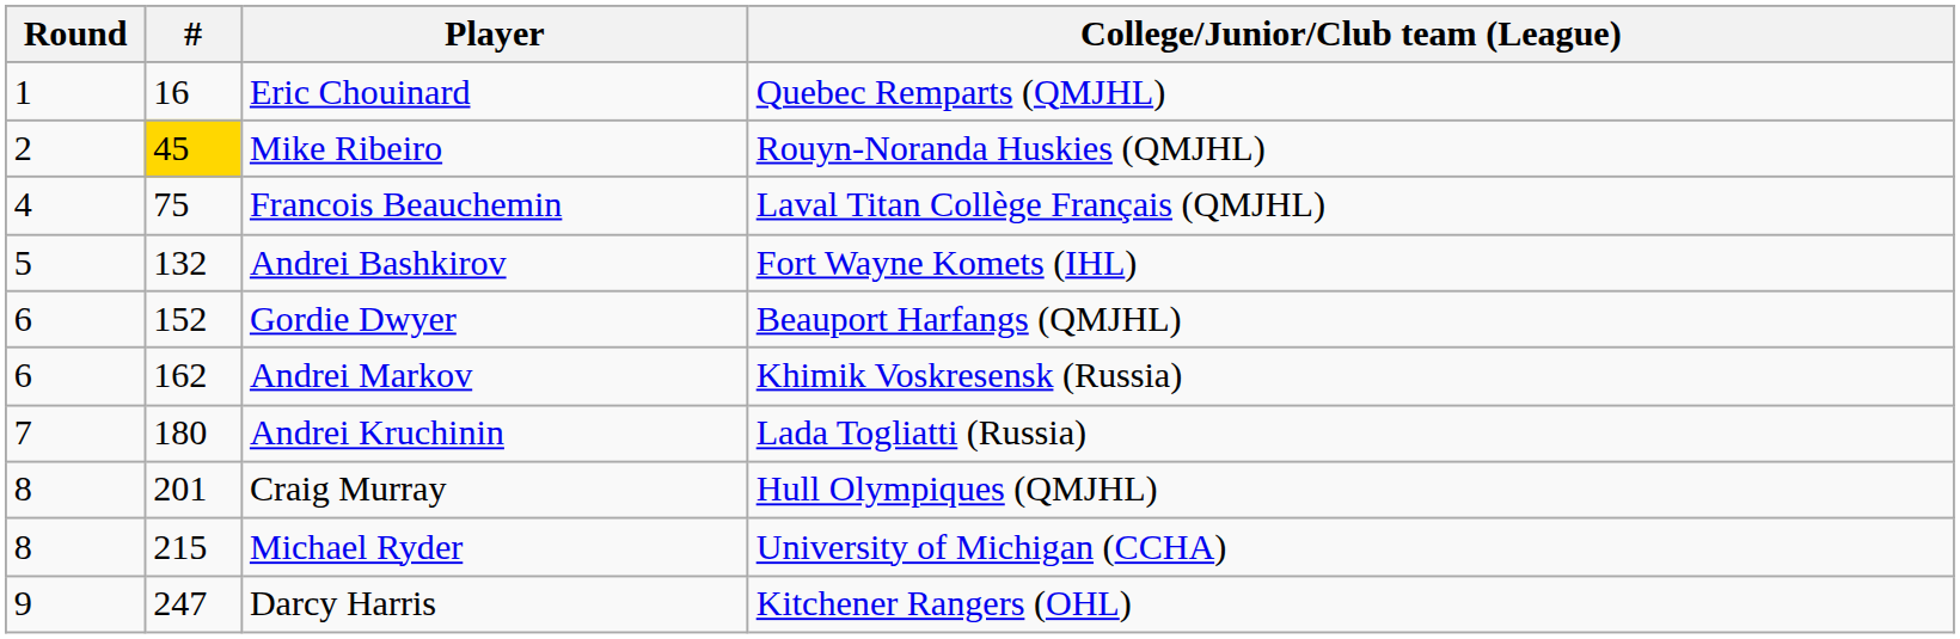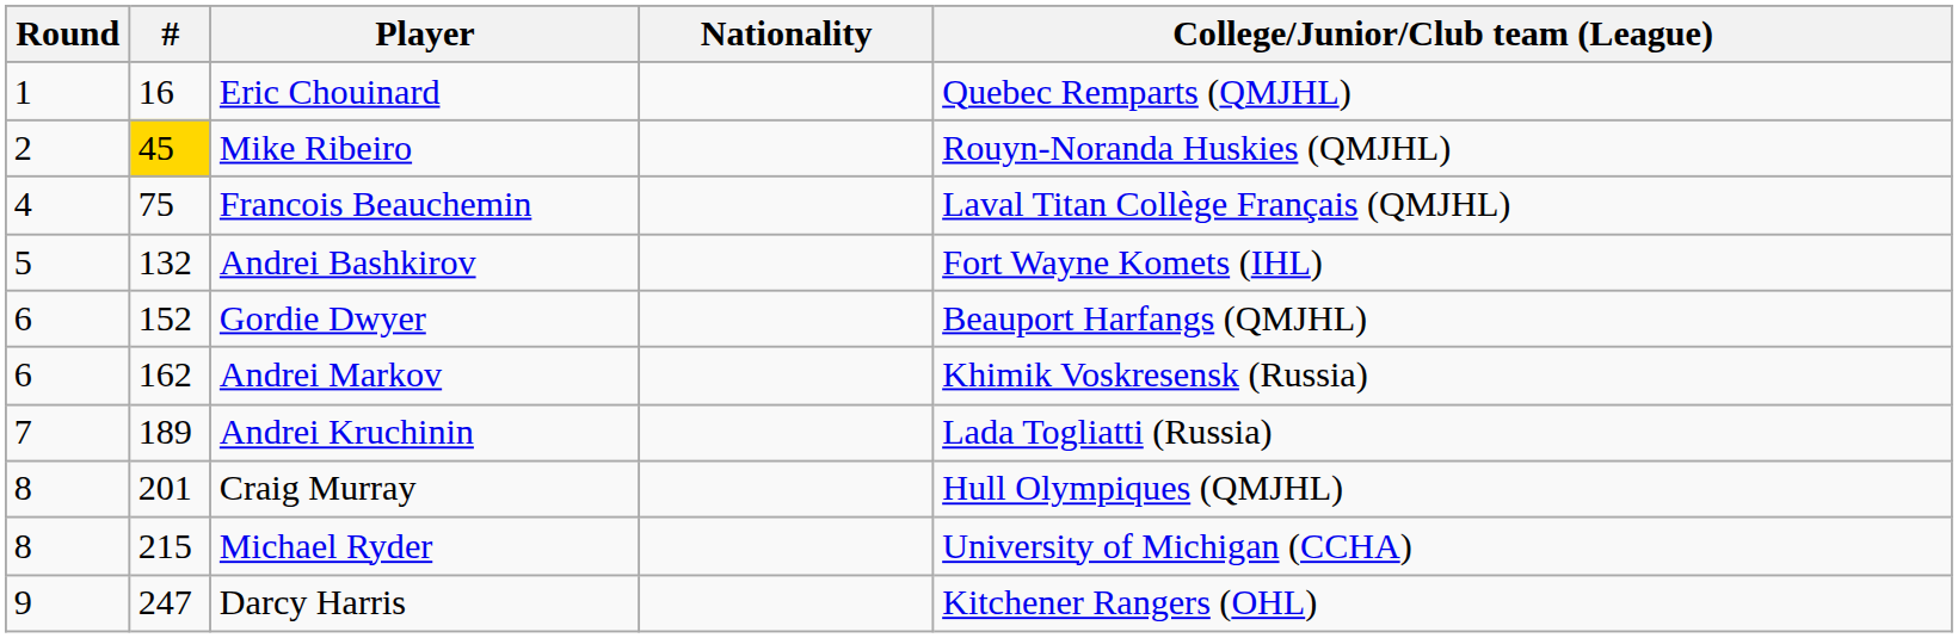 <table class="wikitable">
 <tr align="center">
 <th bgcolor="#DDDDFF" width="4.0%">Round</th>
 <th bgcolor="#DDDDFF" width="4.0%">#</th>
 <th bgcolor="#DDDDFF" width="21.0%">Player</th>
+<th bgcolor="#DDDDFF" width="14.5%">Nationality</th>
 <th bgcolor="#DDDDFF" width="50.0%">College/Junior/Club team (League)</th>
 </tr>
 <tr>
 <td>1</td>
 <td>16</td>
 <td><a href='#'>Eric Chouinard</a></td>
+<td></td>
 <td><a href='#'>Quebec Remparts</a> (<a href='#'>QMJHL</a>)</td>
 </tr>
 <tr>
 <td>2</td>
 <td style="background: gold;">45</td>
 <td><a href='#'>Mike Ribeiro</a></td>
+<td></td>
 <td><a href='#'>Rouyn-Noranda Huskies</a> (QMJHL)</td>
 </tr>
 <tr>
 <td>4</td>
 <td>75</td>
 <td><a href='#'>Francois Beauchemin</a></td>
+<td></td>
 <td><a href='#'>Laval Titan Collège Français</a> (QMJHL)</td>
 </tr>
 <tr>
 <td>5</td>
 <td>132</td>
 <td><a href='#'>Andrei Bashkirov</a></td>
+<td></td>
 <td><a href='#'>Fort Wayne Komets</a> (<a href='#'>IHL</a>)</td>
 </tr>
 <tr>
 <td>6</td>
 <td>152</td>
 <td><a href='#'>Gordie Dwyer</a></td>
+<td></td>
 <td><a href='#'>Beauport Harfangs</a> (QMJHL)</td>
 </tr>
 <tr>
 <td>6</td>
 <td>162</td>
 <td><a href='#'>Andrei Markov</a></td>
+<td></td>
 <td><a href='#'>Khimik Voskresensk</a> (Russia)</td>
 </tr>
 <tr>
 <td>7</td>
-<td>180</td>
+<td>189</td>
 <td><a href='#'>Andrei Kruchinin</a></td>
+<td></td>
 <td><a href='#'>Lada Togliatti</a> (Russia)</td>
 </tr>
 <tr>
 <td>8</td>
 <td>201</td>
 <td>Craig Murray</td>
+<td></td>
 <td><a href='#'>Hull Olympiques</a> (QMJHL)</td>
 </tr>
 <tr>
 <td>8</td>
 <td>215</td>
 <td><a href='#'>Michael Ryder</a></td>
+<td></td>
 <td><a href='#'>University of Michigan</a> (<a href='#'>CCHA</a>)</td>
 </tr>
 <tr>
 <td>9</td>
 <td>247</td>
 <td>Darcy Harris</td>
+<td></td>
 <td><a href='#'>Kitchener Rangers</a> (<a href='#'>OHL</a>)</td>
 </tr>
 </table>
